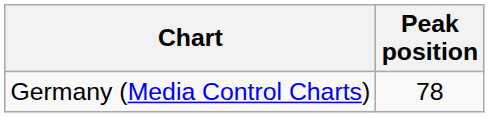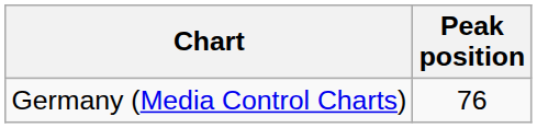 <table class="wikitable sortable">
 <tr>
 <th>Chart</th>
 <th>Peak<br>position</th>
 </tr>
 <tr>
 <td>Germany (<a href='#'>Media Control Charts</a>)</td>
-<td align="center">78</td>
+<td align="center">76</td>
 </tr>
 </table>
